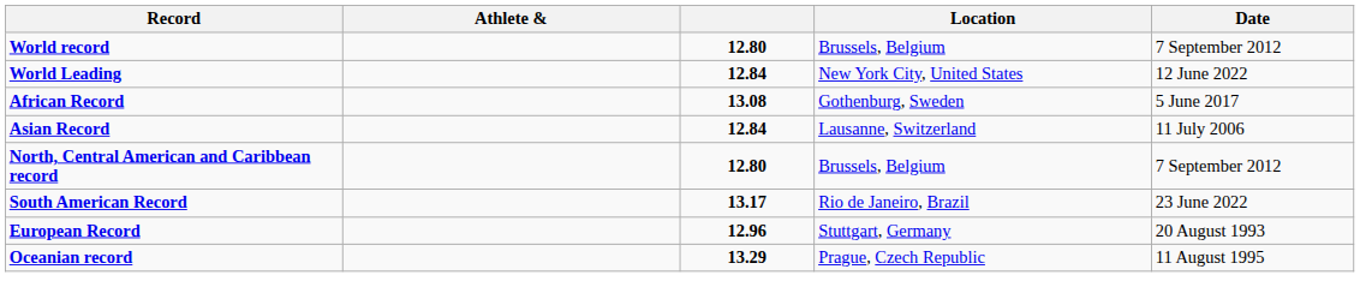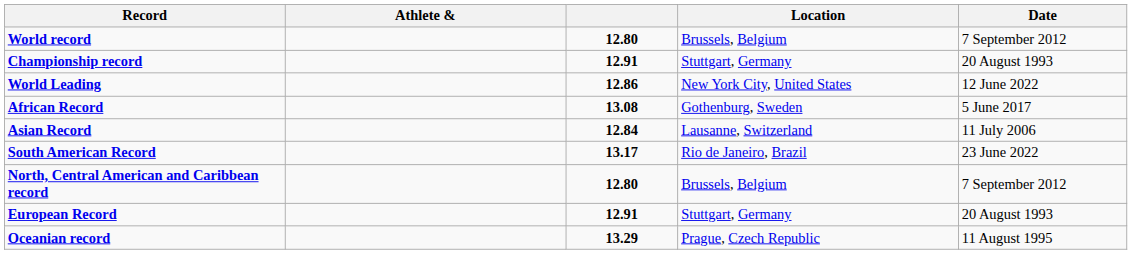 <table class="wikitable">
 <tr>
 <th width=25% align=center>Record</th>
 <th width=25% align=center>Athlete & </th>
 <th width=10% align=center></th>
 <th width=25% align=center>Location</th>
 <th width=15% align=center>Date</th>
 </tr>
 <tr>
 <td><strong><a href='#'>World record</a></strong></td>
 <td></td>
 <td align=center><strong>12.80</strong></td>
 <td><a href='#'>Brussels</a>, <a href='#'>Belgium</a></td>
 <td>7 September 2012</td>
 </tr>
 <tr>
+<td><strong><a href='#'>Championship record</a></strong></td>
+<td></td>
+<td align=center><strong>12.91</strong></td>
+<td><a href='#'>Stuttgart</a>, <a href='#'>Germany</a></td>
+<td>20 August 1993</td>
+</tr>
+<tr>
 <td><strong><a href='#'>World Leading</a></strong></td>
 <td></td>
-<td align=center><strong>12.84</strong></td>
+<td align=center><strong>12.86</strong></td>
 <td><a href='#'>New York City</a>, <a href='#'>United States</a></td>
 <td>12 June 2022</td>
 </tr>
 <tr>
 <td><strong><a href='#'>African Record</a></strong></td>
 <td></td>
 <td align=center><strong>13.08</strong></td>
 <td><a href='#'>Gothenburg</a>, <a href='#'>Sweden</a></td>
 <td>5 June 2017</td>
 </tr>
 <tr>
 <td><strong><a href='#'>Asian Record</a></strong></td>
 <td></td>
 <td align=center><strong>12.84</strong></td>
 <td><a href='#'>Lausanne</a>, <a href='#'>Switzerland</a></td>
 <td>11 July 2006</td>
 </tr>
 <tr>
+<td><strong><a href='#'>South American Record</a></strong></td>
+<td></td>
+<td align=center><strong>13.17</strong></td>
+<td><a href='#'>Rio de Janeiro</a>, <a href='#'>Brazil</a></td>
+<td>23 June 2022</td>
+</tr>
+<tr>
 <td><strong><a href='#'>North, Central American and Caribbean record</a></strong></td>
 <td></td>
 <td align=center><strong>12.80</strong></td>
 <td><a href='#'>Brussels</a>, <a href='#'>Belgium</a></td>
 <td>7 September 2012</td>
 </tr>
 <tr>
-<td><strong><a href='#'>South American Record</a></strong></td>
-<td></td>
-<td align=center><strong>13.17</strong></td>
-<td><a href='#'>Rio de Janeiro</a>, <a href='#'>Brazil</a></td>
-<td>23 June 2022</td>
-</tr>
-<tr>
 <td><strong><a href='#'>European Record</a></strong></td>
 <td></td>
-<td align=center><strong>12.96</strong></td>
+<td align=center><strong>12.91</strong></td>
 <td><a href='#'>Stuttgart</a>, <a href='#'>Germany</a></td>
 <td>20 August 1993</td>
 </tr>
 <tr>
 <td><strong><a href='#'>Oceanian record</a></strong></td>
 <td></td>
 <td align=center><strong>13.29</strong></td>
 <td><a href='#'>Prague</a>, <a href='#'>Czech Republic</a></td>
 <td>11 August 1995</td>
 </tr>
 </table>
